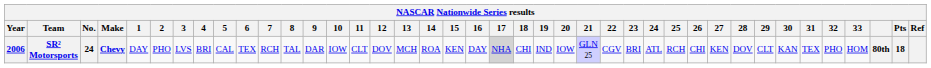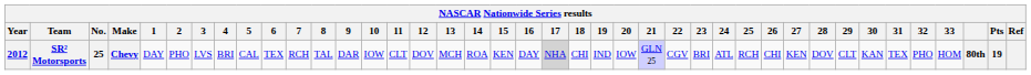 <table class="wikitable" style="text-align:center; font-size:75%">
 <tr>
 <th colspan=42><a href='#'>NASCAR</a> <a href='#'>Nationwide Series</a> results</th>
 </tr>
 <tr>
 <th>Year</th>
 <th>Team</th>
 <th>No.</th>
 <th>Make</th>
 <th>1</th>
 <th>2</th>
 <th>3</th>
 <th>4</th>
 <th>5</th>
 <th>6</th>
 <th>7</th>
 <th>8</th>
 <th>9</th>
 <th>10</th>
 <th>11</th>
 <th>12</th>
 <th>13</th>
 <th>14</th>
 <th>15</th>
 <th>16</th>
 <th>17</th>
 <th>18</th>
 <th>19</th>
 <th>20</th>
 <th>21</th>
 <th>22</th>
 <th>23</th>
 <th>24</th>
 <th>25</th>
 <th>26</th>
 <th>27</th>
 <th>28</th>
 <th>29</th>
 <th>30</th>
 <th>31</th>
 <th>32</th>
 <th>33</th>
 <th></th>
 <th>Pts</th>
 <th>Ref</th>
 </tr>
 <tr>
-<th><a href='#'>2006</a></th>
+<th><a href='#'>2012</a></th>
 <th><a href='#'>SR² Motorsports</a></th>
-<th>24</th>
+<th>25</th>
 <th><a href='#'>Chevy</a></th>
 <td><a href='#'>DAY</a></td>
 <td><a href='#'>PHO</a></td>
 <td><a href='#'>LVS</a></td>
 <td><a href='#'>BRI</a></td>
 <td><a href='#'>CAL</a></td>
 <td><a href='#'>TEX</a></td>
 <td><a href='#'>RCH</a></td>
 <td><a href='#'>TAL</a></td>
 <td><a href='#'>DAR</a></td>
 <td><a href='#'>IOW</a></td>
 <td><a href='#'>CLT</a></td>
 <td><a href='#'>DOV</a></td>
 <td><a href='#'>MCH</a></td>
 <td><a href='#'>ROA</a></td>
 <td><a href='#'>KEN</a></td>
 <td><a href='#'>DAY</a></td>
 <td style="background: lightgrey;"><a href='#'>NHA</a></td>
 <td><a href='#'>CHI</a></td>
 <td><a href='#'>IND</a></td>
 <td><a href='#'>IOW</a></td>
 <td style="background:#CFCFFF;"><a href='#'>GLN</a><br><small>25</small></td>
 <td><a href='#'>CGV</a></td>
 <td><a href='#'>BRI</a></td>
 <td><a href='#'>ATL</a></td>
 <td><a href='#'>RCH</a></td>
 <td><a href='#'>CHI</a></td>
 <td><a href='#'>KEN</a></td>
 <td><a href='#'>DOV</a></td>
 <td><a href='#'>CLT</a></td>
 <td><a href='#'>KAN</a></td>
 <td><a href='#'>TEX</a></td>
 <td><a href='#'>PHO</a></td>
 <td><a href='#'>HOM</a></td>
 <th>80th</th>
-<th>18</th>
+<th>19</th>
 <th></th>
 </tr>
 </table>
